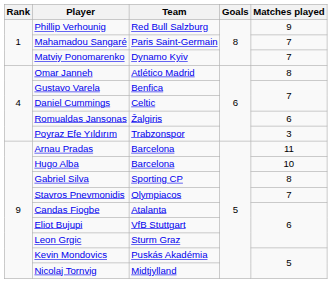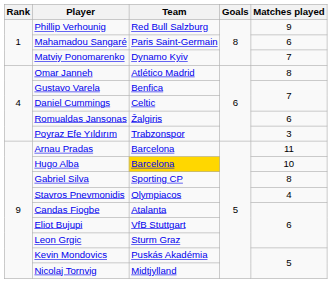 <table class="wikitable" style="text-align:center">
 <tr>
 <th>Rank</th>
 <th>Player</th>
 <th>Team</th>
 <th>Goals</th>
 <th>Matches played</th>
 </tr>
 <tr>
 <td rowspan=3>1</td>
 <td align=left> <a href='#'>Phillip Verhounig</a></td>
 <td align=left> <a href='#'>Red Bull Salzburg</a></td>
 <td rowspan=3>8</td>
 <td>9</td>
 </tr>
 <tr>
 <td align=left> <a href='#'>Mahamadou Sangaré</a></td>
 <td align=left> <a href='#'>Paris Saint-Germain</a></td>
-<td>7</td>
+<td>6</td>
 </tr>
 <tr>
 <td align=left> <a href='#'>Matviy Ponomarenko</a></td>
 <td align=left> <a href='#'>Dynamo Kyiv</a></td>
 <td>7</td>
 </tr>
 <tr>
 <td rowspan=5>4</td>
 <td align=left> <a href='#'>Omar Janneh</a></td>
 <td align=left> <a href='#'>Atlético Madrid</a></td>
 <td rowspan=5>6</td>
 <td>8</td>
 </tr>
 <tr>
 <td align=left> <a href='#'>Gustavo Varela</a></td>
 <td align=left> <a href='#'>Benfica</a></td>
 <td rowspan=2>7</td>
 </tr>
 <tr>
 <td align=left> <a href='#'>Daniel Cummings</a></td>
 <td align=left> <a href='#'>Celtic</a></td>
 </tr>
 <tr>
 <td align=left> <a href='#'>Romualdas Jansonas</a></td>
 <td align=left> <a href='#'>Žalgiris</a></td>
 <td>6</td>
 </tr>
 <tr>
 <td align=left> <a href='#'>Poyraz Efe Yıldırım</a></td>
 <td align=left> <a href='#'>Trabzonspor</a></td>
 <td>3</td>
 </tr>
 <tr>
 <td rowspan=9>9</td>
 <td align=left> <a href='#'>Arnau Pradas</a></td>
 <td align=left> <a href='#'>Barcelona</a></td>
 <td rowspan=9>5</td>
 <td>11</td>
 </tr>
 <tr>
 <td align=left> <a href='#'>Hugo Alba</a></td>
-<td align=left> <a href='#'>Barcelona</a></td>
+<td align=left style="background: gold;"> <a href='#'>Barcelona</a></td>
 <td>10</td>
 </tr>
 <tr>
 <td align=left> <a href='#'>Gabriel Silva</a></td>
 <td align=left> <a href='#'>Sporting CP</a></td>
 <td>8</td>
 </tr>
 <tr>
 <td align=left> <a href='#'>Stavros Pnevmonidis</a></td>
 <td align=left> <a href='#'>Olympiacos</a></td>
-<td>7</td>
+<td>4</td>
 </tr>
 <tr>
 <td align=left> <a href='#'>Candas Fiogbe</a></td>
 <td align=left> <a href='#'>Atalanta</a></td>
 <td rowspan=3>6</td>
 </tr>
 <tr>
 <td align=left> <a href='#'>Eliot Bujupi</a></td>
 <td align=left> <a href='#'>VfB Stuttgart</a></td>
 </tr>
 <tr>
 <td align=left> <a href='#'>Leon Grgic</a></td>
 <td align=left> <a href='#'>Sturm Graz</a></td>
 </tr>
 <tr>
 <td align=left> <a href='#'>Kevin Mondovics</a></td>
 <td align=left> <a href='#'>Puskás Akadémia</a></td>
 <td rowspan=2>5</td>
 </tr>
 <tr>
 <td align=left> <a href='#'>Nicolaj Tornvig</a></td>
 <td align=left> <a href='#'>Midtjylland</a></td>
 </tr>
 </table>
